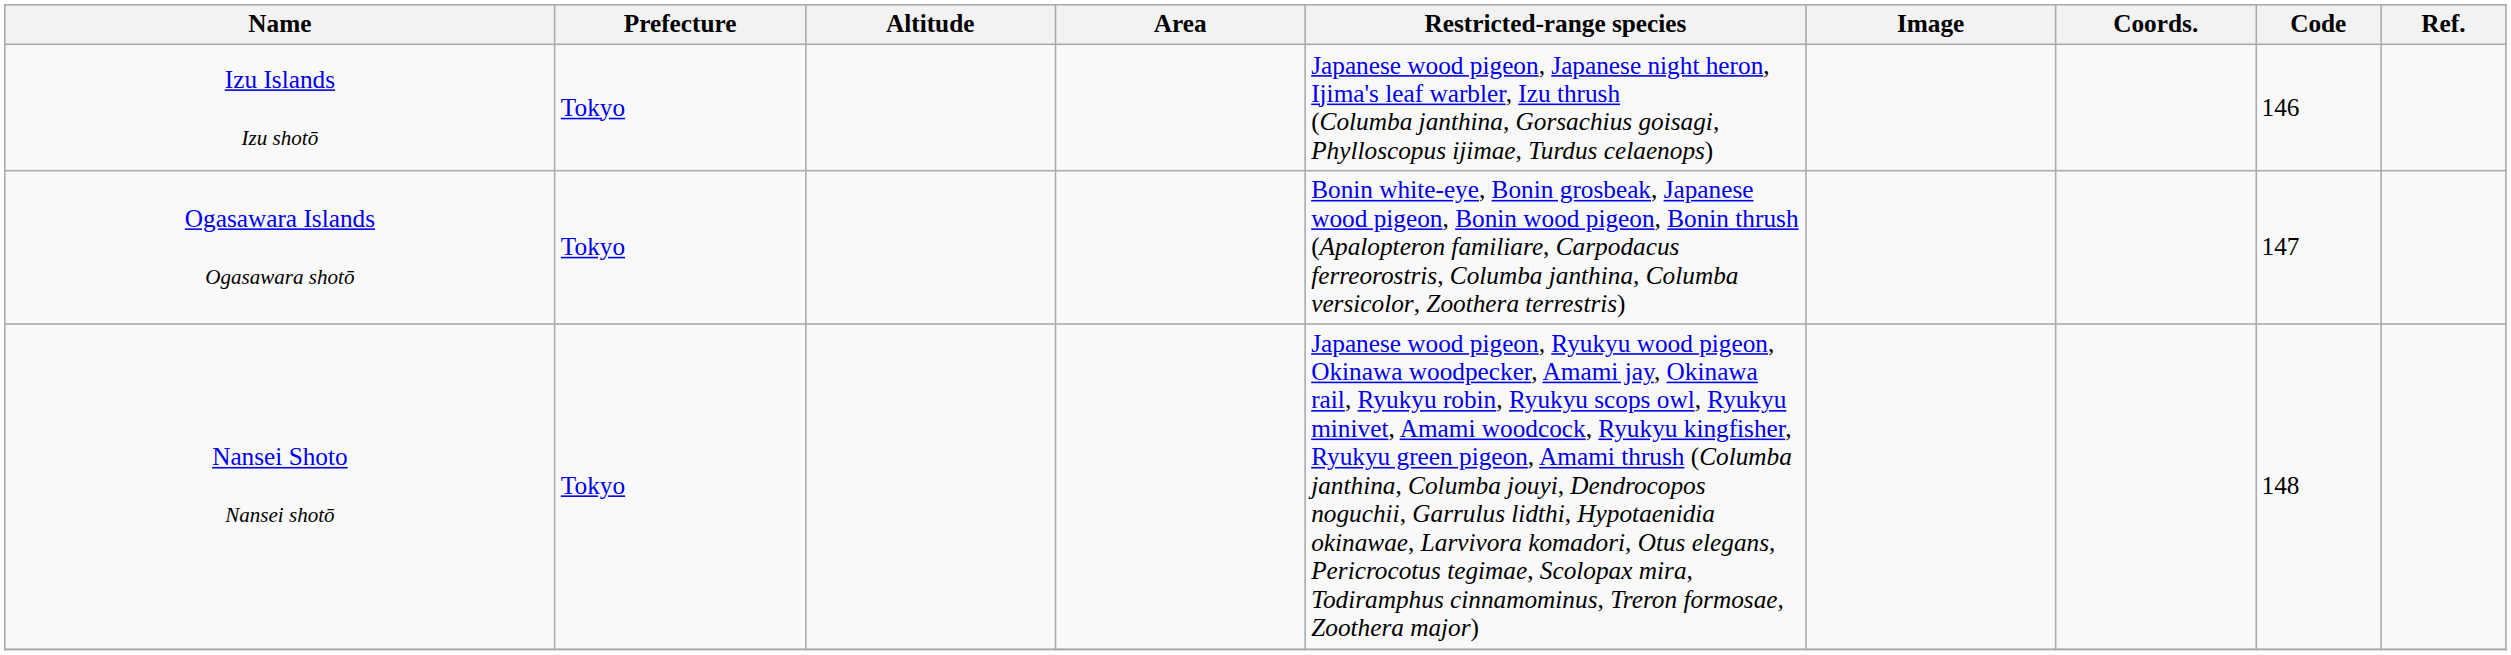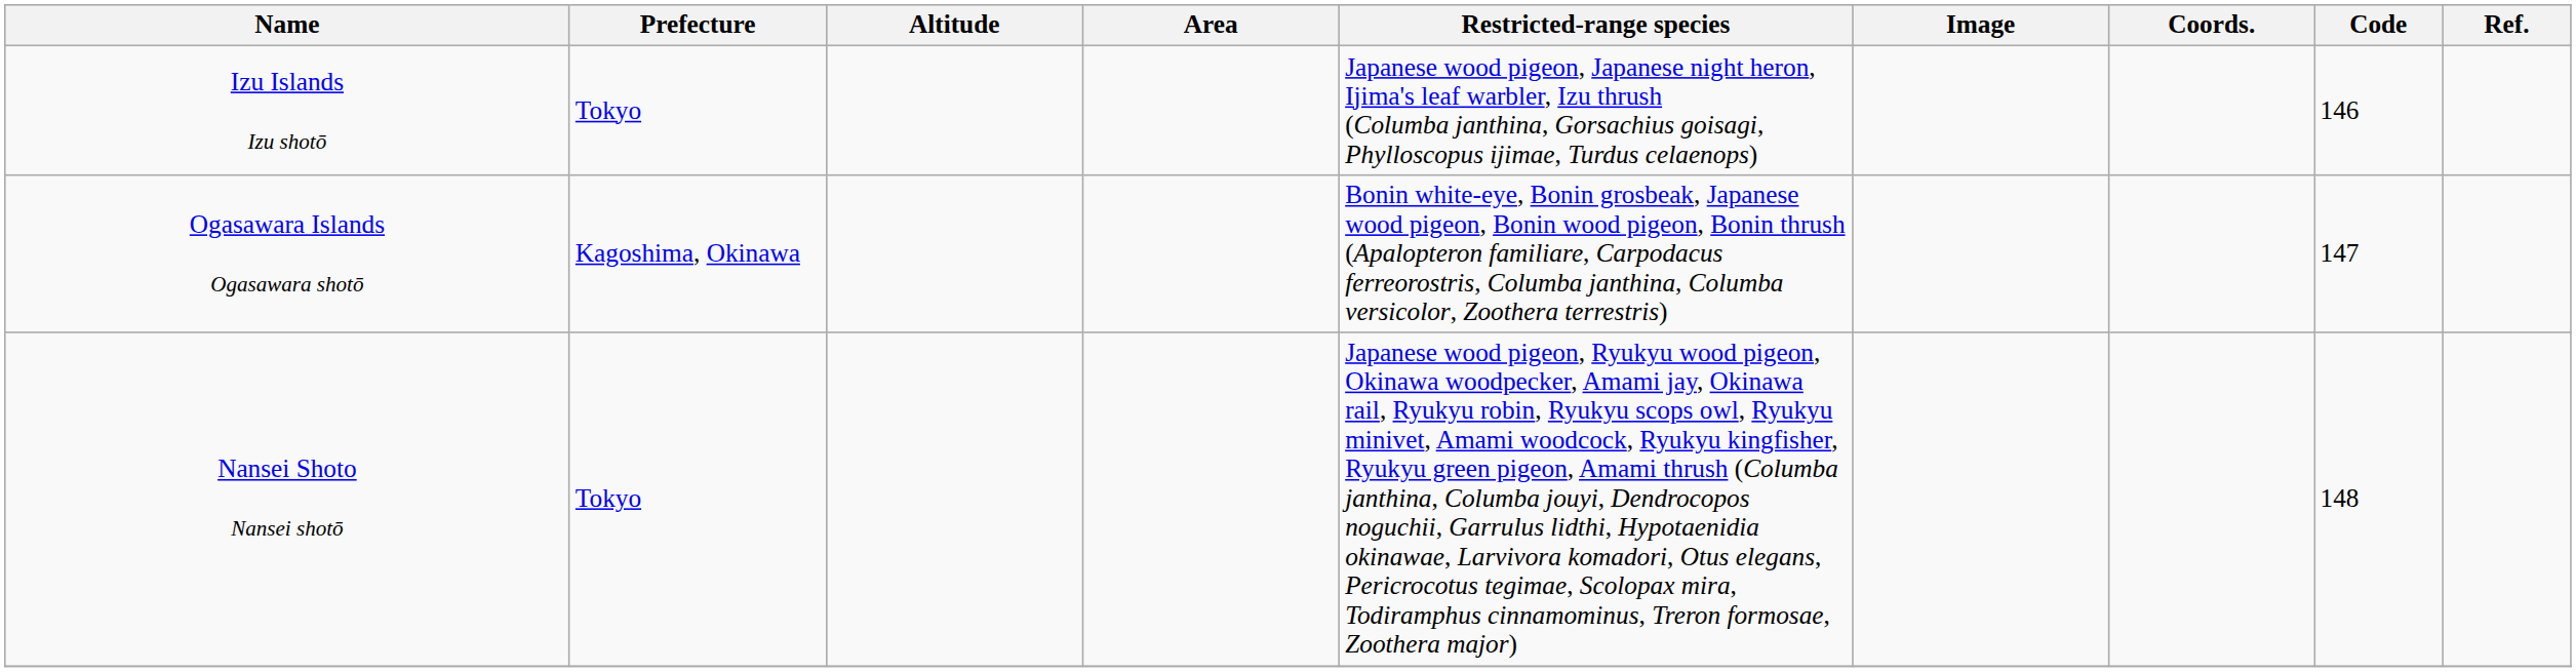 <table class="wikitable sortable"  style="width:100%;">
 <tr>
 <th width="22%" align="left">Name</th>
 <th width="10%" align="left">Prefecture</th>
 <th width="10%" align="left">Altitude</th>
 <th width="10%" align="left">Area</th>
 <th width="20%" align="left">Restricted-range species</th>
 <th width="10%" align="left" class="unsortable">Image</th>
 <th width="8%" align="left" class="unsortable">Coords.</th>
 <th width="5%" align="left">Code</th>
 <th width="5%" align="left" class="unsortable">Ref.</th>
 </tr>
 <tr>
 <td align="center"><a href='#'>Izu Islands</a><br><br><small><em>Izu shotō</em></small></td>
 <td><a href='#'>Tokyo</a></td>
 <td></td>
 <td></td>
 <td><a href='#'>Japanese wood pigeon</a>, <a href='#'>Japanese night heron</a>, <a href='#'>Ijima's leaf warbler</a>, <a href='#'>Izu thrush</a><br>(<em>Columba janthina</em>, <em>Gorsachius goisagi</em>, <em>Phylloscopus ijimae</em>, <em>Turdus celaenops</em>)</td>
 <td></td>
 <td></td>
 <td>146</td>
 <td></td>
 </tr>
 <tr>
 <td align="center"><a href='#'>Ogasawara Islands</a><br><br><small><em>Ogasawara shotō</em></small></td>
-<td><a href='#'>Tokyo</a></td>
+<td><a href='#'>Kagoshima</a>, <a href='#'>Okinawa</a></td>
 <td></td>
 <td></td>
 <td><a href='#'>Bonin white-eye</a>, <a href='#'>Bonin grosbeak</a>, <a href='#'>Japanese wood pigeon</a>, <a href='#'>Bonin wood pigeon</a>, <a href='#'>Bonin thrush</a> (<em>Apalopteron familiare</em>, <em>Carpodacus ferreorostris</em>, <em>Columba janthina</em>, <em>Columba versicolor</em>, <em>Zoothera terrestris</em>)</td>
 <td></td>
 <td></td>
 <td>147</td>
 <td></td>
 </tr>
 <tr>
 <td align="center"><a href='#'>Nansei Shoto</a><br><br><small><em>Nansei shotō</em></small></td>
 <td><a href='#'>Tokyo</a></td>
 <td></td>
 <td></td>
 <td><a href='#'>Japanese wood pigeon</a>, <a href='#'>Ryukyu wood pigeon</a>, <a href='#'>Okinawa woodpecker</a>, <a href='#'>Amami jay</a>, <a href='#'>Okinawa rail</a>, <a href='#'>Ryukyu robin</a>, <a href='#'>Ryukyu scops owl</a>, <a href='#'>Ryukyu minivet</a>, <a href='#'>Amami woodcock</a>, <a href='#'>Ryukyu kingfisher</a>, <a href='#'>Ryukyu green pigeon</a>, <a href='#'>Amami thrush</a> (<em>Columba janthina</em>, <em>Columba jouyi</em>, <em>Dendrocopos noguchii</em>, <em>Garrulus lidthi</em>, <em>Hypotaenidia okinawae</em>, <em>Larvivora komadori</em>, <em>Otus elegans</em>, <em>Pericrocotus tegimae</em>, <em>Scolopax mira</em>, <em>Todiramphus cinnamominus</em>, <em>Treron formosae</em>, <em>Zoothera major</em>)</td>
 <td></td>
 <td></td>
 <td>148</td>
 <td></td>
 </tr>
 <tr>
 </tr>
 </table>
